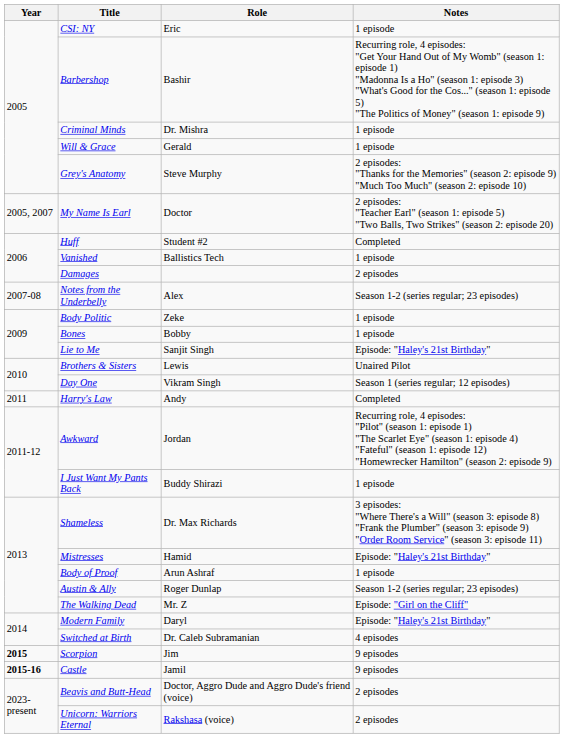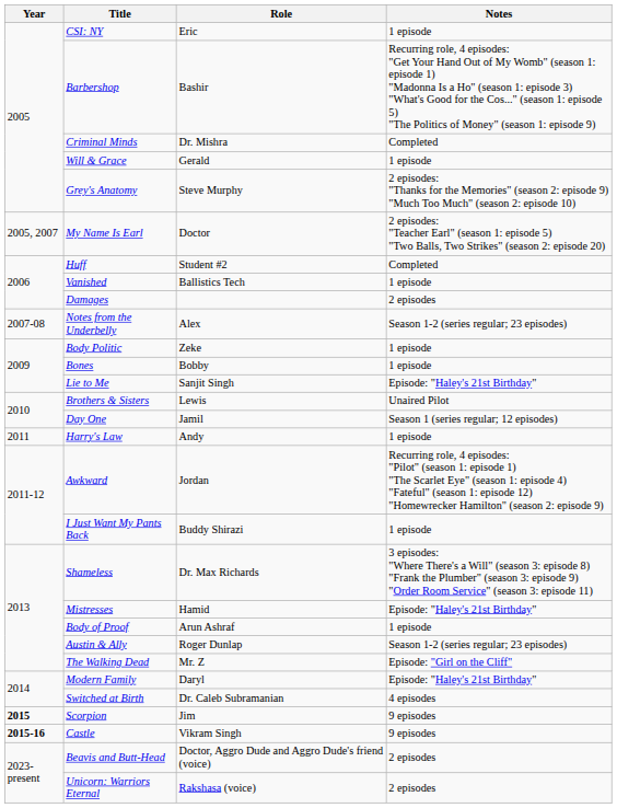 <table class="wikitable sortable">
 <tr>
 <th>Year</th>
 <th>Title</th>
 <th>Role</th>
 <th class="unsortable">Notes</th>
 </tr>
 <tr>
 <td rowspan=5>2005</td>
 <td><em><a href='#'>CSI: NY</a></em></td>
 <td>Eric</td>
 <td>1 episode</td>
 </tr>
 <tr>
 <td><em><a href='#'>Barbershop</a></em></td>
 <td>Bashir</td>
 <td>Recurring role, 4 episodes:<br>"Get Your Hand Out of My Womb" (season 1: episode 1)<br>"Madonna Is a Ho" (season 1: episode 3)<br>"What's Good for the Cos..." (season 1: episode 5)<br>"The Politics of Money" (season 1: episode 9)</td>
 </tr>
 <tr>
 <td><em><a href='#'>Criminal Minds</a></em></td>
 <td>Dr. Mishra</td>
-<td>1 episode</td>
+<td>Completed</td>
 </tr>
 <tr>
 <td><em><a href='#'>Will & Grace</a></em></td>
 <td>Gerald</td>
 <td>1 episode</td>
 </tr>
 <tr>
 <td><em><a href='#'>Grey's Anatomy</a></em></td>
 <td>Steve Murphy</td>
 <td>2 episodes:<br>"Thanks for the Memories" (season 2: episode 9)<br>"Much Too Much" (season 2: episode 10)</td>
 </tr>
 <tr>
 <td>2005, 2007</td>
 <td><em><a href='#'>My Name Is Earl</a></em></td>
 <td>Doctor</td>
 <td>2 episodes:<br>"Teacher Earl" (season 1: episode 5)<br>"Two Balls, Two Strikes" (season 2: episode 20)</td>
 </tr>
 <tr>
 <td rowspan=3>2006</td>
 <td><em><a href='#'>Huff</a></em></td>
 <td>Student #2</td>
 <td>Completed</td>
 </tr>
 <tr>
 <td><em><a href='#'>Vanished</a></em></td>
 <td>Ballistics Tech</td>
 <td>1 episode</td>
 </tr>
 <tr>
 <td><em><a href='#'>Damages</a></em></td>
 <td></td>
 <td>2 episodes</td>
 </tr>
 <tr>
 <td>2007-08</td>
 <td><em><a href='#'>Notes from the Underbelly</a></em></td>
 <td>Alex</td>
 <td>Season 1-2 (series regular; 23 episodes)</td>
 </tr>
 <tr>
 <td rowspan=3>2009</td>
 <td><em><a href='#'>Body Politic</a></em></td>
 <td>Zeke</td>
 <td>1 episode</td>
 </tr>
 <tr>
 <td><em><a href='#'>Bones</a></em></td>
 <td>Bobby</td>
 <td>1 episode</td>
 </tr>
 <tr>
 <td><em><a href='#'>Lie to Me</a></em></td>
 <td>Sanjit Singh</td>
 <td>Episode: "<a href='#'>Haley's 21st Birthday</a>"</td>
 </tr>
 <tr>
 <td rowspan=2>2010</td>
 <td><em><a href='#'>Brothers & Sisters</a></em></td>
 <td>Lewis</td>
 <td>Unaired Pilot</td>
 </tr>
 <tr>
 <td><em><a href='#'>Day One</a></em></td>
-<td>Vikram Singh</td>
+<td>Jamil</td>
 <td>Season 1 (series regular; 12 episodes)</td>
 </tr>
 <tr>
 <td>2011</td>
 <td><em><a href='#'>Harry's Law</a></em></td>
 <td>Andy</td>
-<td>Completed</td>
+<td>1 episode</td>
 </tr>
 <tr>
 <td rowspan=2>2011-12</td>
 <td><em><a href='#'>Awkward</a></em></td>
 <td>Jordan</td>
 <td>Recurring role, 4 episodes:<br>"Pilot" (season 1: episode 1)<br>"The Scarlet Eye" (season 1: episode 4)<br>"Fateful" (season 1: episode 12)<br>"Homewrecker Hamilton" (season 2: episode 9)</td>
 </tr>
 <tr>
 <td><em><a href='#'>I Just Want My Pants Back</a></em></td>
 <td>Buddy Shirazi</td>
 <td>1 episode</td>
 </tr>
 <tr>
 <td rowspan=5>2013</td>
 <td><em><a href='#'>Shameless</a></em></td>
 <td>Dr. Max Richards</td>
 <td>3 episodes:<br>"Where There's a Will" (season 3: episode 8)<br>"Frank the Plumber" (season 3: episode 9)<br>"<a href='#'>Order Room Service</a>" (season 3: episode 11)</td>
 </tr>
 <tr>
 <td><em><a href='#'>Mistresses</a></em></td>
 <td>Hamid</td>
 <td>Episode: "<a href='#'>Haley's 21st Birthday</a>"</td>
 </tr>
 <tr>
 <td><em><a href='#'>Body of Proof</a></em></td>
 <td>Arun Ashraf</td>
 <td>1 episode</td>
 </tr>
 <tr>
 <td><em><a href='#'>Austin & Ally</a></em></td>
 <td>Roger Dunlap</td>
 <td>Season 1-2 (series regular; 23 episodes)</td>
 </tr>
 <tr>
 <td><em><a href='#'>The Walking Dead</a></em></td>
 <td>Mr. Z</td>
 <td>Episode: <a href='#'>"Girl on the Cliff"</a></td>
 </tr>
 <tr>
 <td rowspan=2>2014</td>
 <td><em><a href='#'>Modern Family</a></em></td>
 <td>Daryl</td>
 <td>Episode: "<a href='#'>Haley's 21st Birthday</a>"</td>
 </tr>
 <tr>
 <td><em><a href='#'>Switched at Birth</a></em></td>
 <td>Dr. Caleb Subramanian</td>
 <td>4 episodes</td>
 </tr>
 <tr>
 <td><strong>2015</strong></td>
 <td><em><a href='#'>Scorpion</a></em></td>
 <td>Jim</td>
 <td>9 episodes</td>
 </tr>
 <tr>
 <td><strong>2015-16</strong></td>
 <td><em><a href='#'>Castle</a></em></td>
-<td>Jamil</td>
+<td>Vikram Singh</td>
 <td>9 episodes</td>
 </tr>
 <tr>
 <td rowspan=2>2023-present</td>
 <td><em><a href='#'>Beavis and Butt-Head</a></em></td>
 <td>Doctor, Aggro Dude and Aggro Dude's friend (voice)</td>
 <td>2 episodes</td>
 </tr>
 <tr>
 <td><em><a href='#'>Unicorn: Warriors Eternal</a></em></td>
 <td><a href='#'>Rakshasa</a> (voice)</td>
 <td>2 episodes</td>
 </tr>
 </table>
